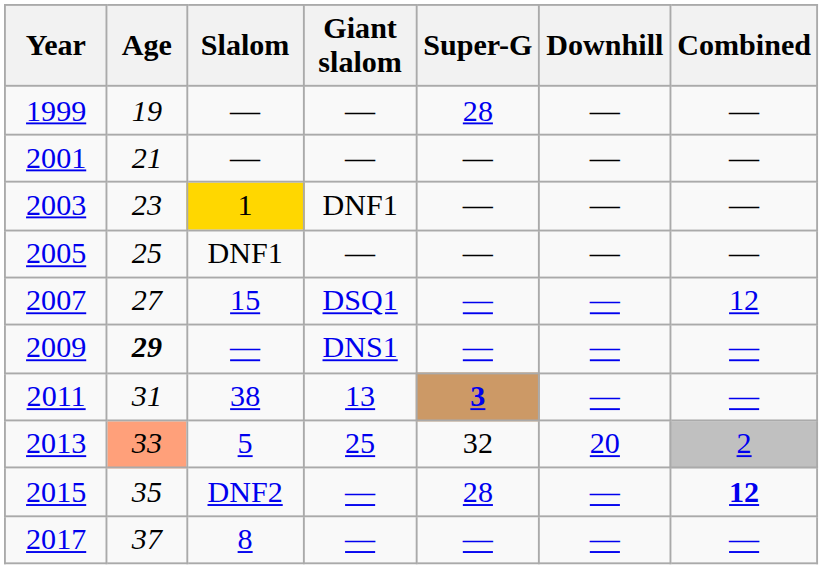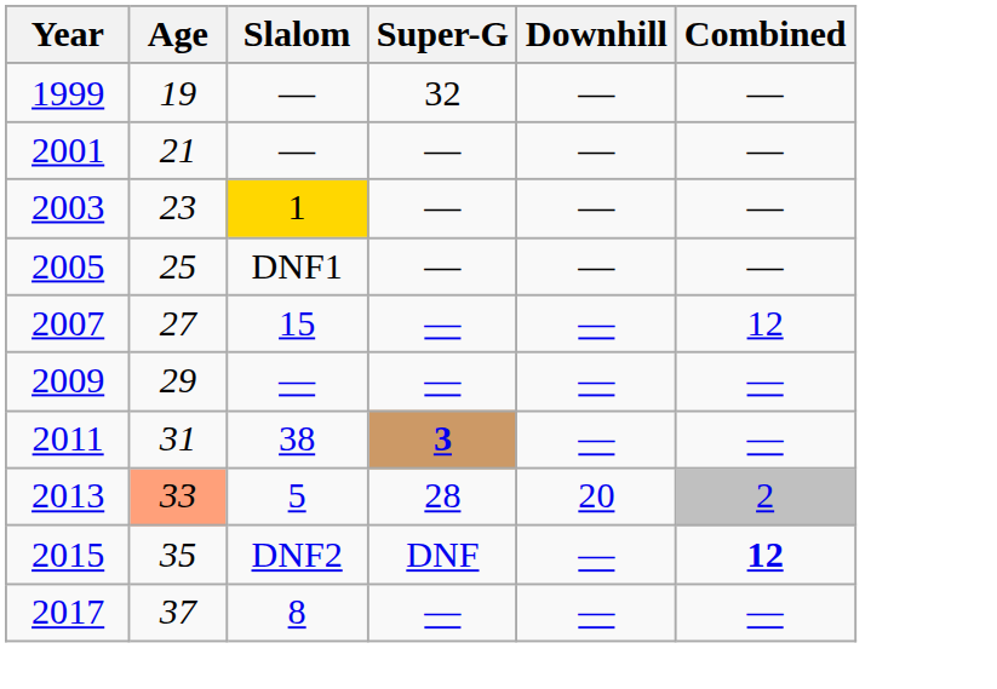 <table class=wikitable style="text-align:center">
 <tr>
 <th>  Year  </th>
 <th> Age </th>
 <th> Slalom </th>
-<th> Giant <br> slalom </th>
 <th>Super-G</th>
 <th>Downhill</th>
 <th>Combined</th>
 </tr>
 <tr>
 <td><a href='#'>1999</a></td>
 <td><em>19</em></td>
 <td>—</td>
-<td>—</td>
-<td><a href='#'>28</a></td>
+<td>32</td>
 <td>—</td>
 <td>—</td>
 </tr>
 <tr>
 <td><a href='#'>2001</a></td>
 <td><em>21</em></td>
 <td>—</td>
 <td>—</td>
 <td>—</td>
 <td>—</td>
-<td>—</td>
 </tr>
 <tr>
 <td><a href='#'>2003</a></td>
 <td><em>23</em></td>
 <td style="background:gold;">1</td>
-<td>DNF1</td>
 <td>—</td>
 <td>—</td>
 <td>—</td>
 </tr>
 <tr>
 <td><a href='#'>2005</a></td>
 <td><em>25</em></td>
 <td>DNF1</td>
 <td>—</td>
 <td>—</td>
 <td>—</td>
-<td>—</td>
 </tr>
 <tr>
 <td><a href='#'>2007</a></td>
 <td><em>27</em></td>
 <td><a href='#'>15</a></td>
-<td><a href='#'>DSQ1</a></td>
 <td><a href='#'>—</a></td>
 <td><a href='#'>—</a></td>
 <td><a href='#'>12</a></td>
 </tr>
 <tr>
 <td><a href='#'>2009</a></td>
-<td><strong><em>29</em></strong></td>
+<td><em>29</em></td>
 <td><a href='#'>—</a></td>
-<td><a href='#'>DNS1</a></td>
 <td><a href='#'>—</a></td>
 <td><a href='#'>—</a></td>
 <td><a href='#'>—</a></td>
 </tr>
 <tr>
 <td><a href='#'>2011</a></td>
 <td><em>31</em></td>
 <td><a href='#'>38</a></td>
-<td><a href='#'>13</a></td>
 <td style="background:#c96;"><strong><a href='#'>3</a></strong></td>
 <td><a href='#'>—</a></td>
 <td><a href='#'>—</a></td>
 </tr>
 <tr>
 <td><a href='#'>2013</a></td>
 <td style="background: lightsalmon;"><em>33</em></td>
 <td><a href='#'>5</a></td>
-<td><a href='#'>25</a></td>
-<td>32</td>
+<td><a href='#'>28</a></td>
 <td><a href='#'>20</a></td>
 <td style="background:silver;"><a href='#'>2</a></td>
 </tr>
 <tr>
 <td><a href='#'>2015</a></td>
 <td><em>35</em></td>
 <td><a href='#'>DNF2</a></td>
-<td><a href='#'>—</a></td>
-<td><a href='#'>28</a></td>
+<td><a href='#'>DNF</a></td>
 <td><a href='#'>—</a></td>
 <td><strong><a href='#'>12</a></strong></td>
 </tr>
 <tr>
 <td><a href='#'>2017</a></td>
 <td><em>37</em></td>
 <td><a href='#'>8</a></td>
 <td><a href='#'>—</a></td>
 <td><a href='#'>—</a></td>
 <td><a href='#'>—</a></td>
-<td><a href='#'>—</a></td>
 </tr>
 </table>
